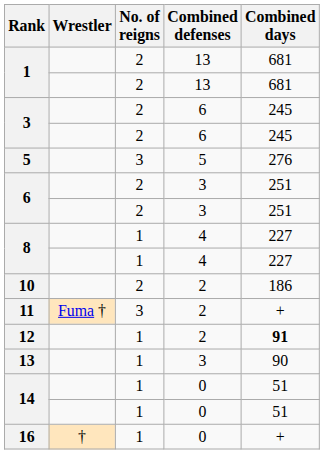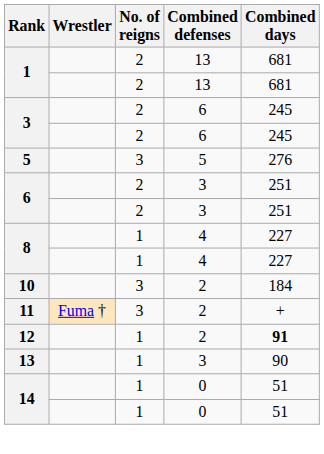 <table class="wikitable sortable" style="text-align:center">
 <tr>
 <th>Rank</th>
 <th>Wrestler</th>
 <th data-sort-type="number">No. of<br>reigns</th>
 <th data-sort-type="number">Combined<br>defenses</th>
 <th data-sort-type="number">Combined<br>days</th>
 </tr>
 <tr>
 <th rowspan=2>1</th>
 <td></td>
 <td>2</td>
 <td>13</td>
 <td>681</td>
 </tr>
 <tr>
 <td></td>
 <td>2</td>
 <td>13</td>
 <td>681</td>
 </tr>
 <tr>
 <th rowspan=2>3</th>
 <td></td>
 <td>2</td>
 <td>6</td>
 <td>245</td>
 </tr>
 <tr>
 <td></td>
 <td>2</td>
 <td>6</td>
 <td>245</td>
 </tr>
 <tr>
 <th>5</th>
 <td></td>
 <td>3</td>
 <td>5</td>
 <td>276</td>
 </tr>
 <tr>
 <th rowspan=2>6</th>
 <td></td>
 <td>2</td>
 <td>3</td>
 <td>251</td>
 </tr>
 <tr>
 <td></td>
 <td>2</td>
 <td>3</td>
 <td>251</td>
 </tr>
 <tr>
 <th rowspan=2>8</th>
 <td></td>
 <td>1</td>
 <td>4</td>
 <td>227</td>
 </tr>
 <tr>
 <td></td>
 <td>1</td>
 <td>4</td>
 <td>227</td>
 </tr>
 <tr>
 <th>10</th>
 <td></td>
+<td>3</td>
 <td>2</td>
-<td>2</td>
-<td>186</td>
+<td>184</td>
 </tr>
 <tr>
 <th>11</th>
 <td style="background-color:#FFE6BD"><a href='#'>Fuma</a> †</td>
 <td>3</td>
 <td>2</td>
 <td>+</td>
 </tr>
 <tr>
 <th>12</th>
 <td></td>
 <td>1</td>
 <td>2</td>
 <td><strong>91</strong></td>
 </tr>
 <tr>
 <th>13</th>
 <td></td>
 <td>1</td>
 <td>3</td>
 <td>90</td>
 </tr>
 <tr>
 <th rowspan=2>14</th>
 <td></td>
 <td>1</td>
 <td>0</td>
 <td>51</td>
 </tr>
 <tr>
 <td></td>
 <td>1</td>
 <td>0</td>
 <td>51</td>
 </tr>
-<tr>
-<th>16</th>
-<td style="background-color:#FFE6BD"> †</td>
-<td>1</td>
-<td>0</td>
-<td>+</td>
-</tr>
 </table>
